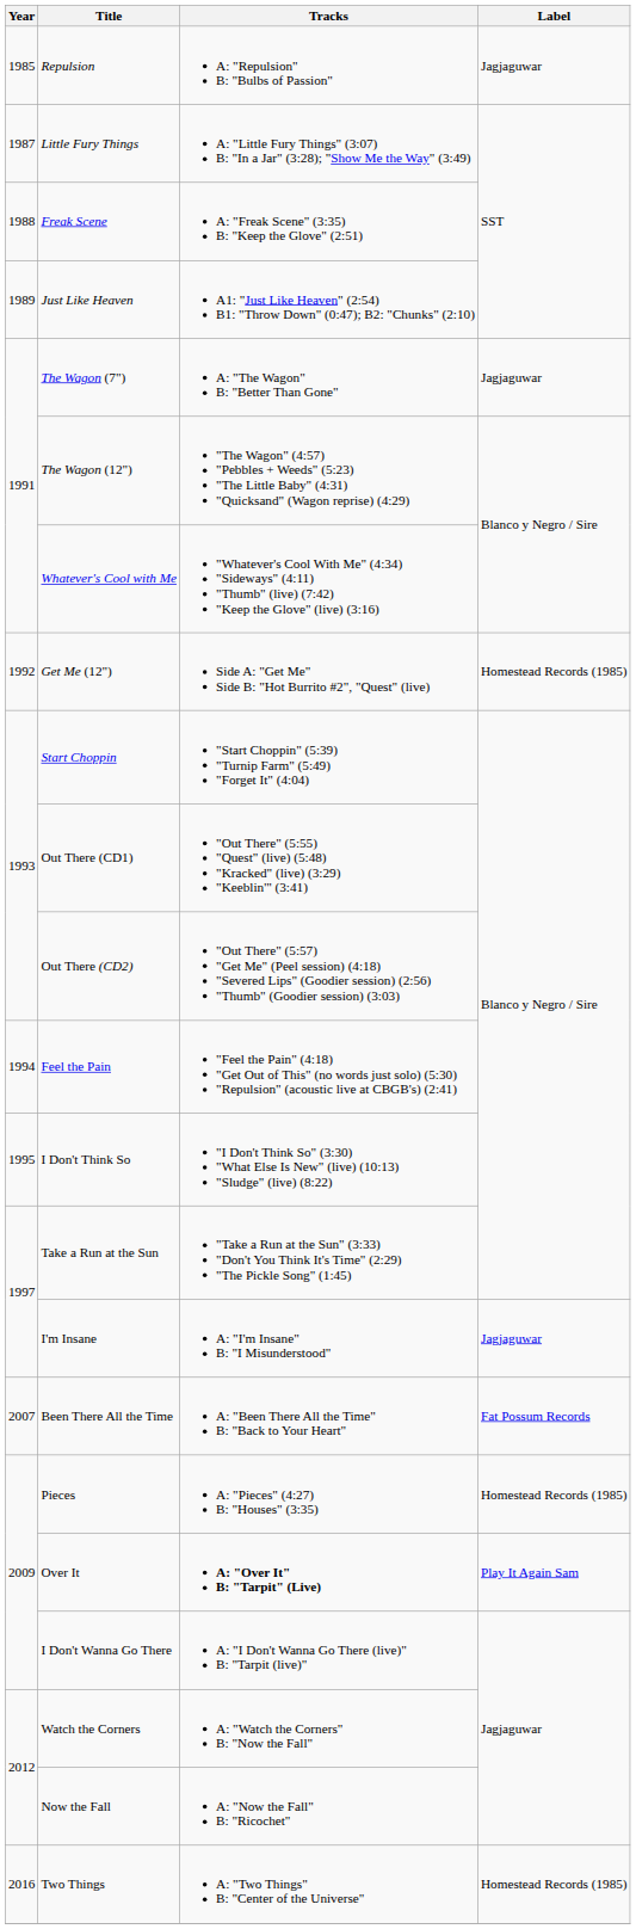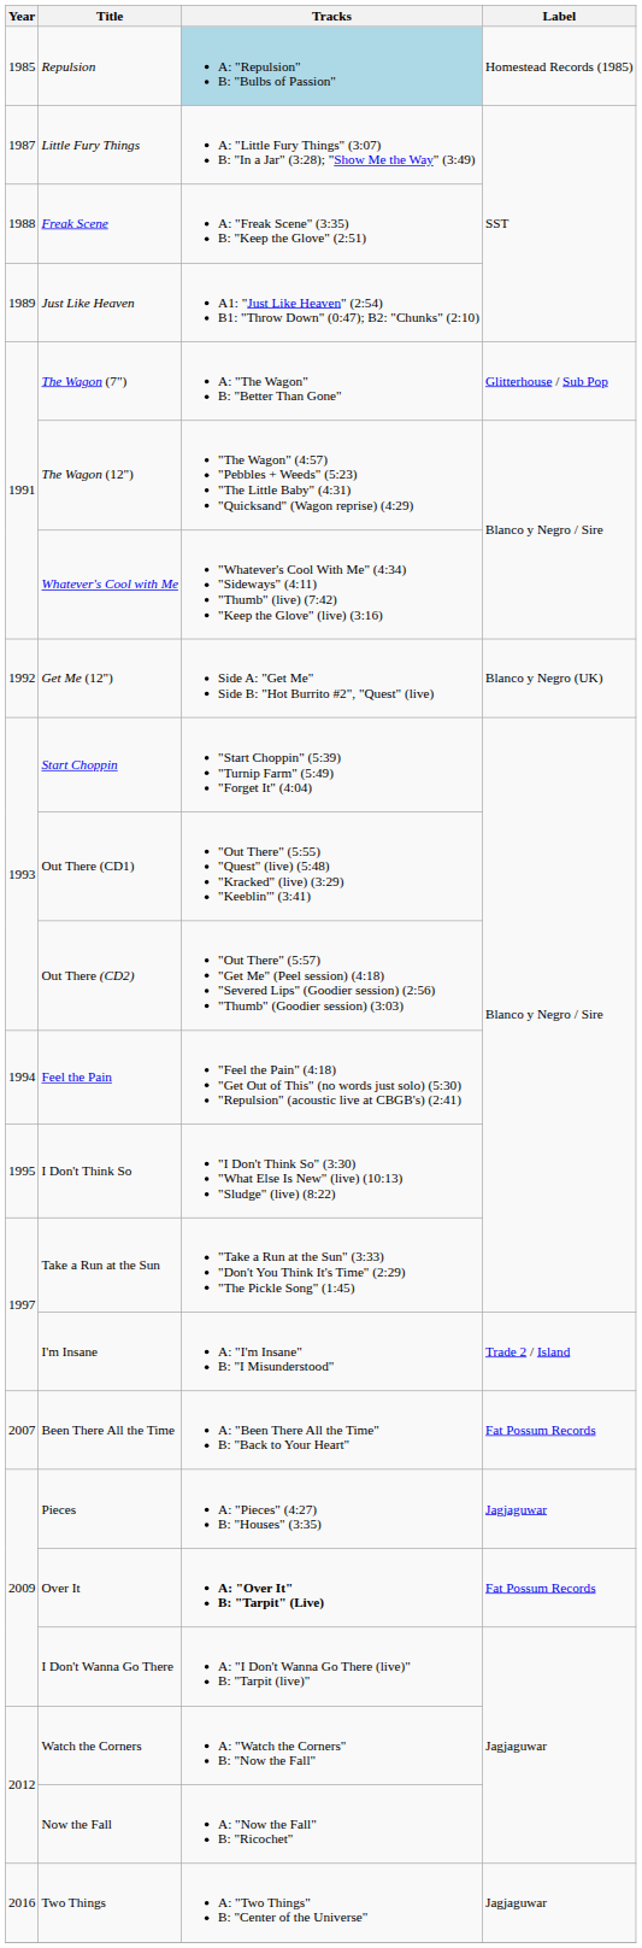 <table class="wikitable">
 <tr>
 <th>Year</th>
 <th>Title</th>
 <th>Tracks</th>
 <th>Label</th>
 </tr>
 <tr>
 <td>1985</td>
 <td><em>Repulsion</em></td>
-<td><br><ul><li>A: "Repulsion"</li><li>B: "Bulbs of Passion"</li></ul></td>
-<td>Jagjaguwar</td>
+<td style="background: lightblue;"><br><ul><li>A: "Repulsion"</li><li>B: "Bulbs of Passion"</li></ul></td>
+<td>Homestead Records (1985)</td>
 </tr>
 <tr>
 <td>1987</td>
 <td><em>Little Fury Things</em></td>
 <td><br><ul><li>A: "Little Fury Things" (3:07)</li><li>B: "In a Jar" (3:28); "<a href='#'>Show Me the Way</a>" (3:49)</li></ul></td>
 <td rowspan="3">SST</td>
 </tr>
 <tr>
 <td>1988</td>
 <td><em><a href='#'>Freak Scene</a></em></td>
 <td><br><ul><li>A: "Freak Scene" (3:35)</li><li>B: "Keep the Glove" (2:51)</li></ul></td>
 </tr>
 <tr>
 <td>1989</td>
 <td><em>Just Like Heaven</em></td>
 <td><br><ul><li>A1: "<a href='#'>Just Like Heaven</a>" (2:54)</li><li>B1: "Throw Down" (0:47); B2: "Chunks" (2:10)</li></ul></td>
 </tr>
 <tr>
 <td rowspan="3">1991</td>
 <td><em><a href='#'>The Wagon</a></em> (7")</td>
 <td><br><ul><li>A: "The Wagon"</li><li>B: "Better Than Gone"</li></ul></td>
-<td>Jagjaguwar</td>
+<td><a href='#'>Glitterhouse</a> / <a href='#'>Sub Pop</a></td>
 </tr>
 <tr>
 <td><em>The Wagon</em> (12")</td>
 <td><br><ul><li>"The Wagon" (4:57)</li><li>"Pebbles + Weeds" (5:23)</li><li>"The Little Baby" (4:31)</li><li>"Quicksand" (Wagon reprise) (4:29)</li></ul></td>
 <td rowspan="2">Blanco y Negro / Sire</td>
 </tr>
 <tr>
 <td><em><a href='#'>Whatever's Cool with Me</a></em></td>
 <td><br><ul><li>"Whatever's Cool With Me" (4:34)</li><li>"Sideways" (4:11)</li><li>"Thumb" (live) (7:42)</li><li>"Keep the Glove" (live) (3:16)</li></ul></td>
 </tr>
 <tr>
 <td>1992</td>
 <td><em>Get Me</em> (12")</td>
 <td><br><ul><li>Side A: "Get Me"</li><li>Side B: "Hot Burrito #2", "Quest" (live)</li></ul></td>
-<td>Homestead Records (1985)</td>
+<td>Blanco y Negro (UK)</td>
 </tr>
 <tr>
 <td rowspan="3">1993</td>
 <td><em><a href='#'>Start Choppin</a><strong></td>
 <td><br><ul><li>"Start Choppin" (5:39)</li><li>"Turnip Farm" (5:49)</li><li>"Forget It" (4:04)</li></ul></td>
 <td rowspan="6">Blanco y Negro / Sire</td>
 </tr>
 <tr>
 <td></em>Out There (CD1)<em></td>
 <td><br><ul><li>"Out There" (5:55)</li><li>"Quest" (live) (5:48)</li><li>"Kracked" (live) (3:29)</li><li>"Keeblin'" (3:41)</li></ul></td>
 </tr>
 <tr>
 <td></em>Out There<em> (CD2)</td>
 <td><br><ul><li>"Out There" (5:57)</li><li>"Get Me" (Peel session) (4:18)</li><li>"Severed Lips" (Goodier session) (2:56)</li><li>"Thumb" (Goodier session) (3:03)</li></ul></td>
 </tr>
 <tr>
 <td>1994</td>
 <td></em><a href='#'>Feel the Pain</a><em></td>
 <td><br><ul><li>"Feel the Pain" (4:18)</li><li>"Get Out of This" (no words just solo) (5:30)</li><li>"Repulsion" (acoustic live at CBGB's) (2:41)</li></ul></td>
 </tr>
 <tr>
 <td>1995</td>
 <td></em>I Don't Think So<em></td>
 <td><br><ul><li>"I Don't Think So" (3:30)</li><li>"What Else Is New" (live) (10:13)</li><li>"Sludge" (live) (8:22)</li></ul></td>
 </tr>
 <tr>
 <td rowspan="2">1997</td>
 <td></em>Take a Run at the Sun<em></td>
 <td><br><ul><li>"Take a Run at the Sun" (3:33)</li><li>"Don't You Think It's Time" (2:29)</li><li>"The Pickle Song" (1:45)</li></ul></td>
 </tr>
 <tr>
 <td></em>I'm Insane<em></td>
 <td><br><ul><li>A: "I'm Insane"</li><li>B: "I Misunderstood"</li></ul></td>
-<td><a href='#'>Jagjaguwar</a></td>
+<td><a href='#'>Trade 2</a> / <a href='#'>Island</a></td>
 </tr>
 <tr>
 <td>2007</td>
 <td></em>Been There All the Time<em></td>
 <td><br><ul><li>A: "Been There All the Time"</li><li>B: "Back to Your Heart"</li></ul></td>
 <td><a href='#'>Fat Possum Records</a></td>
 </tr>
 <tr>
 <td rowspan="3">2009</td>
 <td></em>Pieces<em></td>
 <td><br><ul><li>A: "Pieces" (4:27)</li><li>B: "Houses" (3:35)</li></ul></td>
-<td>Homestead Records (1985)</td>
+<td><a href='#'>Jagjaguwar</a></td>
 </tr>
 <tr>
 <td></em>Over It<em></td>
 <td><strong><br><ul><li>A: "Over It"</li><li>B: "Tarpit" (Live)</li></ul></strong></td>
-<td><a href='#'>Play It Again Sam</a></td>
+<td><a href='#'>Fat Possum Records</a></td>
 </tr>
 <tr>
 <td></em>I Don't Wanna Go There<em></td>
 <td><br><ul><li>A: "I Don't Wanna Go There (live)"</li><li>B: "Tarpit (live)"</li></ul></td>
 <td rowspan="3">Jagjaguwar</td>
 </tr>
 <tr>
 <td rowspan="2">2012</td>
 <td></em>Watch the Corners<em></td>
 <td><br><ul><li>A: "Watch the Corners"</li><li>B: "Now the Fall"</li></ul></td>
 </tr>
 <tr>
 <td></em>Now the Fall<em></td>
 <td><br><ul><li>A: "Now the Fall"</li><li>B: "Ricochet"</li></ul></td>
 </tr>
 <tr>
 <td>2016</td>
 <td></em>Two Things<em></td>
 <td><br><ul><li>A: "Two Things"</li><li>B: "Center of the Universe"</li></ul></td>
-<td>Homestead Records (1985)</td>
+<td>Jagjaguwar</td>
 </tr>
 <tr>
 </tr>
 </table>
